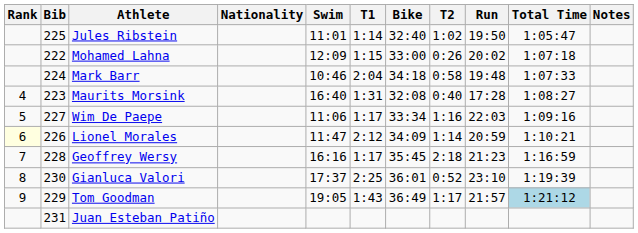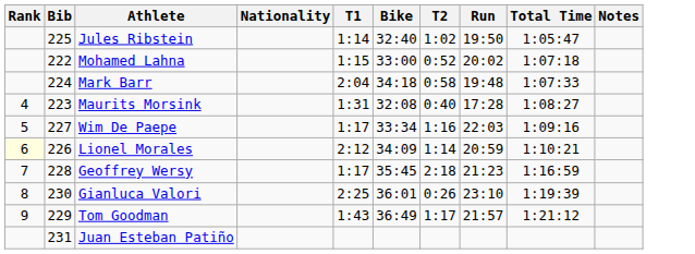 <table class="wikitable sortable" style="text-align:center">
 <tr>
 <th>Rank</th>
 <th>Bib</th>
 <th>Athlete</th>
 <th>Nationality</th>
-<th>Swim</th>
 <th>T1</th>
 <th>Bike</th>
 <th>T2</th>
 <th>Run</th>
 <th>Total Time</th>
 <th>Notes</th>
 </tr>
 <tr>
 <td></td>
 <td>225</td>
 <td align="left"><a href='#'>Jules Ribstein</a></td>
 <td align=left></td>
-<td>11:01</td>
 <td>1:14</td>
 <td>32:40</td>
 <td>1:02</td>
 <td>19:50</td>
 <td>1:05:47</td>
 <td></td>
 </tr>
 <tr>
 <td></td>
 <td>222</td>
 <td align="left"><a href='#'>Mohamed Lahna</a></td>
 <td align=left></td>
-<td>12:09</td>
 <td>1:15</td>
 <td>33:00</td>
-<td>0:26</td>
+<td>0:52</td>
 <td>20:02</td>
 <td>1:07:18</td>
 <td></td>
 </tr>
 <tr>
 <td></td>
 <td>224</td>
 <td align="left"><a href='#'>Mark Barr</a></td>
 <td align=left></td>
-<td>10:46</td>
 <td>2:04</td>
 <td>34:18</td>
 <td>0:58</td>
 <td>19:48</td>
 <td>1:07:33</td>
 <td></td>
 </tr>
 <tr>
 <td>4</td>
 <td>223</td>
 <td align="left"><a href='#'>Maurits Morsink</a></td>
 <td align=left></td>
-<td>16:40</td>
 <td>1:31</td>
 <td>32:08</td>
 <td>0:40</td>
 <td>17:28</td>
 <td>1:08:27</td>
 <td></td>
 </tr>
 <tr>
 <td>5</td>
 <td>227</td>
 <td align="left"><a href='#'>Wim De Paepe</a></td>
 <td align=left></td>
-<td>11:06</td>
 <td>1:17</td>
 <td>33:34</td>
 <td>1:16</td>
 <td>22:03</td>
 <td>1:09:16</td>
 <td></td>
 </tr>
 <tr>
 <td style="background: lightyellow;">6</td>
 <td>226</td>
 <td align="left"><a href='#'>Lionel Morales</a></td>
 <td align=left></td>
-<td>11:47</td>
 <td>2:12</td>
 <td>34:09</td>
 <td>1:14</td>
 <td>20:59</td>
 <td>1:10:21</td>
 <td></td>
 </tr>
 <tr>
 <td>7</td>
 <td>228</td>
 <td align="left"><a href='#'>Geoffrey Wersy</a></td>
 <td align=left></td>
-<td>16:16</td>
 <td>1:17</td>
 <td>35:45</td>
 <td>2:18</td>
 <td>21:23</td>
 <td>1:16:59</td>
 <td></td>
 </tr>
 <tr>
 <td>8</td>
 <td>230</td>
 <td align="left"><a href='#'>Gianluca Valori</a></td>
 <td align=left></td>
-<td>17:37</td>
 <td>2:25</td>
 <td>36:01</td>
-<td>0:52</td>
+<td>0:26</td>
 <td>23:10</td>
 <td>1:19:39</td>
 <td></td>
 </tr>
 <tr>
 <td>9</td>
 <td>229</td>
 <td align="left"><a href='#'>Tom Goodman</a></td>
 <td align=left></td>
-<td>19:05</td>
 <td>1:43</td>
 <td>36:49</td>
 <td>1:17</td>
 <td>21:57</td>
-<td style="background: lightblue;">1:21:12</td>
+<td>1:21:12</td>
 <td></td>
 </tr>
 <tr>
 <td></td>
 <td>231</td>
 <td align="left"><a href='#'>Juan Esteban Patiño</a></td>
 <td align=left></td>
 <td></td>
 <td></td>
 <td></td>
 <td></td>
 <td></td>
 <td></td>
-<td></td>
 </tr>
 </table>
